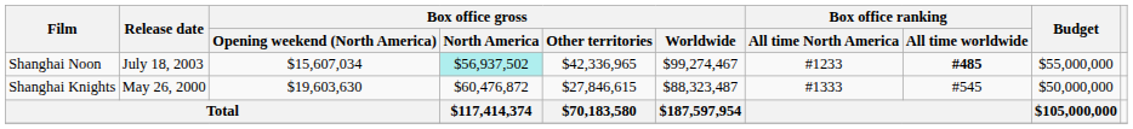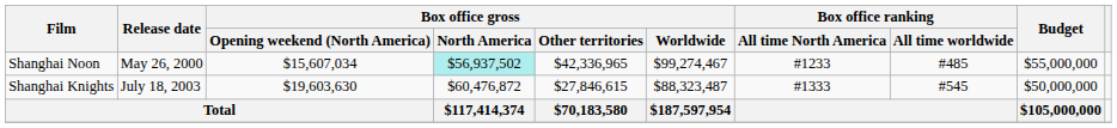 <table class="wikitable plainrowheaders" style="text-align: center;">
 <tr>
 <th rowspan="2">Film</th>
 <th rowspan="2">Release date</th>
 <th colspan="4">Box office gross</th>
 <th colspan="2">Box office ranking</th>
 <th rowspan="2">Budget</th>
 <th rowspan="2"></th>
 </tr>
 <tr>
 <th>Opening weekend (North America)</th>
 <th>North America</th>
 <th>Other territories</th>
 <th>Worldwide</th>
 <th>All time North America</th>
 <th>All time worldwide</th>
 </tr>
 <tr>
 <td style="text-align:left">Shanghai Noon</td>
-<td style="text-align:left">July 18, 2003</td>
+<td style="text-align:left">May 26, 2000</td>
 <td>$15,607,034</td>
 <td style="background: paleturquoise;">$56,937,502</td>
 <td>$42,336,965</td>
 <td>$99,274,467</td>
 <td>#1233</td>
-<td><strong>#485</strong></td>
+<td>#485</td>
 <td>$55,000,000</td>
 <td></td>
 </tr>
 <tr>
 <td style="text-align:left">Shanghai Knights</td>
-<td style="text-align:left">May 26, 2000</td>
+<td style="text-align:left">July 18, 2003</td>
 <td>$19,603,630</td>
 <td>$60,476,872</td>
 <td>$27,846,615</td>
 <td>$88,323,487</td>
 <td>#1333</td>
 <td>#545</td>
 <td>$50,000,000</td>
 <td></td>
 </tr>
 <tr>
 <th colspan="3">Total</th>
 <th>$117,414,374</th>
 <th>$70,183,580</th>
 <th>$187,597,954</th>
 <th colspan="2"></th>
 <th>$105,000,000</th>
 <td></td>
 </tr>
 <tr>
 </tr>
 </table>
